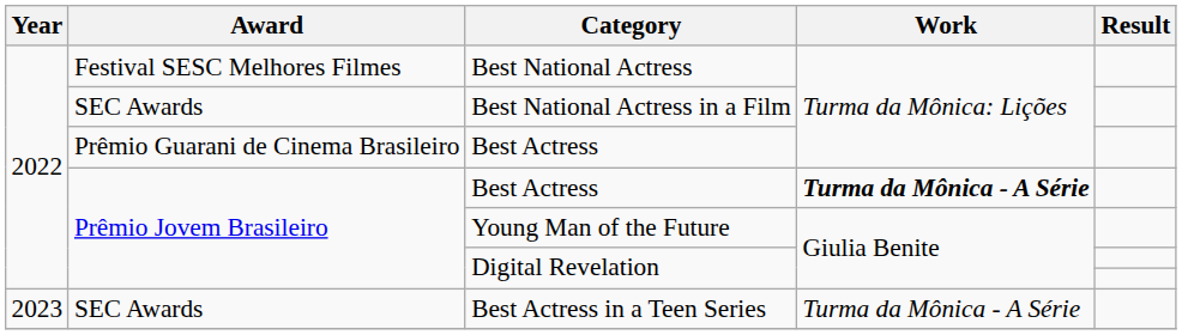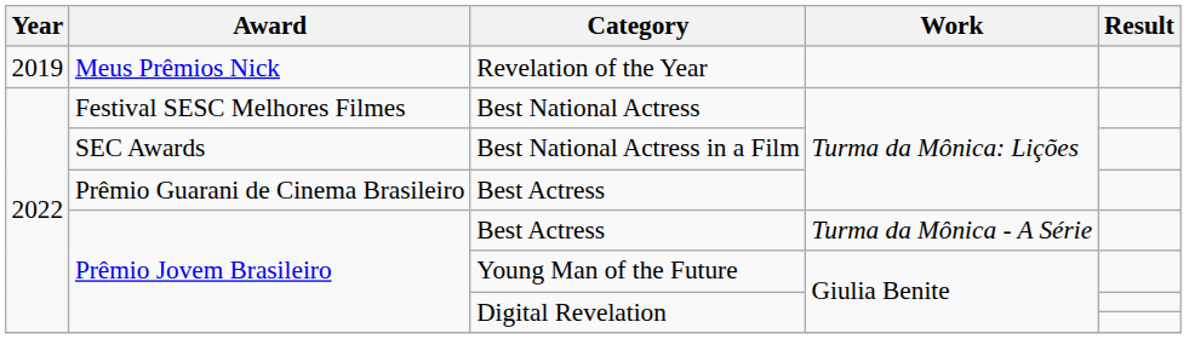 <table class="wikitable">
 <tr>
 <th>Year</th>
 <th>Award</th>
 <th>Category</th>
 <th>Work</th>
 <th>Result</th>
+</tr>
+<tr>
+<td>2019</td>
+<td><a href='#'>Meus Prêmios Nick</a></td>
+<td>Revelation of the Year</td>
+<td></td>
+<td></td>
 </tr>
 <tr>
 <td rowspan="7">2022</td>
 <td>Festival SESC Melhores Filmes</td>
 <td>Best National Actress</td>
 <td rowspan="3"><em>Turma da Mônica: Lições</em></td>
 <td></td>
 </tr>
 <tr>
 <td>SEC Awards</td>
 <td>Best National Actress in a Film</td>
 <td></td>
 </tr>
 <tr>
 <td>Prêmio Guarani de Cinema Brasileiro</td>
 <td>Best Actress</td>
 <td></td>
 </tr>
 <tr>
 <td rowspan="4"><a href='#'>Prêmio Jovem Brasileiro</a></td>
 <td>Best Actress</td>
-<td><strong><em>Turma da Mônica - A Série</em></strong></td>
+<td><em>Turma da Mônica - A Série</em></td>
 <td></td>
 </tr>
 <tr>
 <td>Young Man of the Future</td>
 <td rowspan="3">Giulia Benite</td>
 <td></td>
 </tr>
 <tr>
 <td rowspan="2">Digital Revelation</td>
 <td></td>
 </tr>
 <tr>
 <td></td>
 </tr>
 <tr>
-<td>2023</td>
-<td>SEC Awards</td>
-<td>Best Actress in a Teen Series</td>
-<td><em>Turma da Mônica - A Série</em></td>
-<td></td>
-</tr>
-<tr>
 </tr>
 </table>
